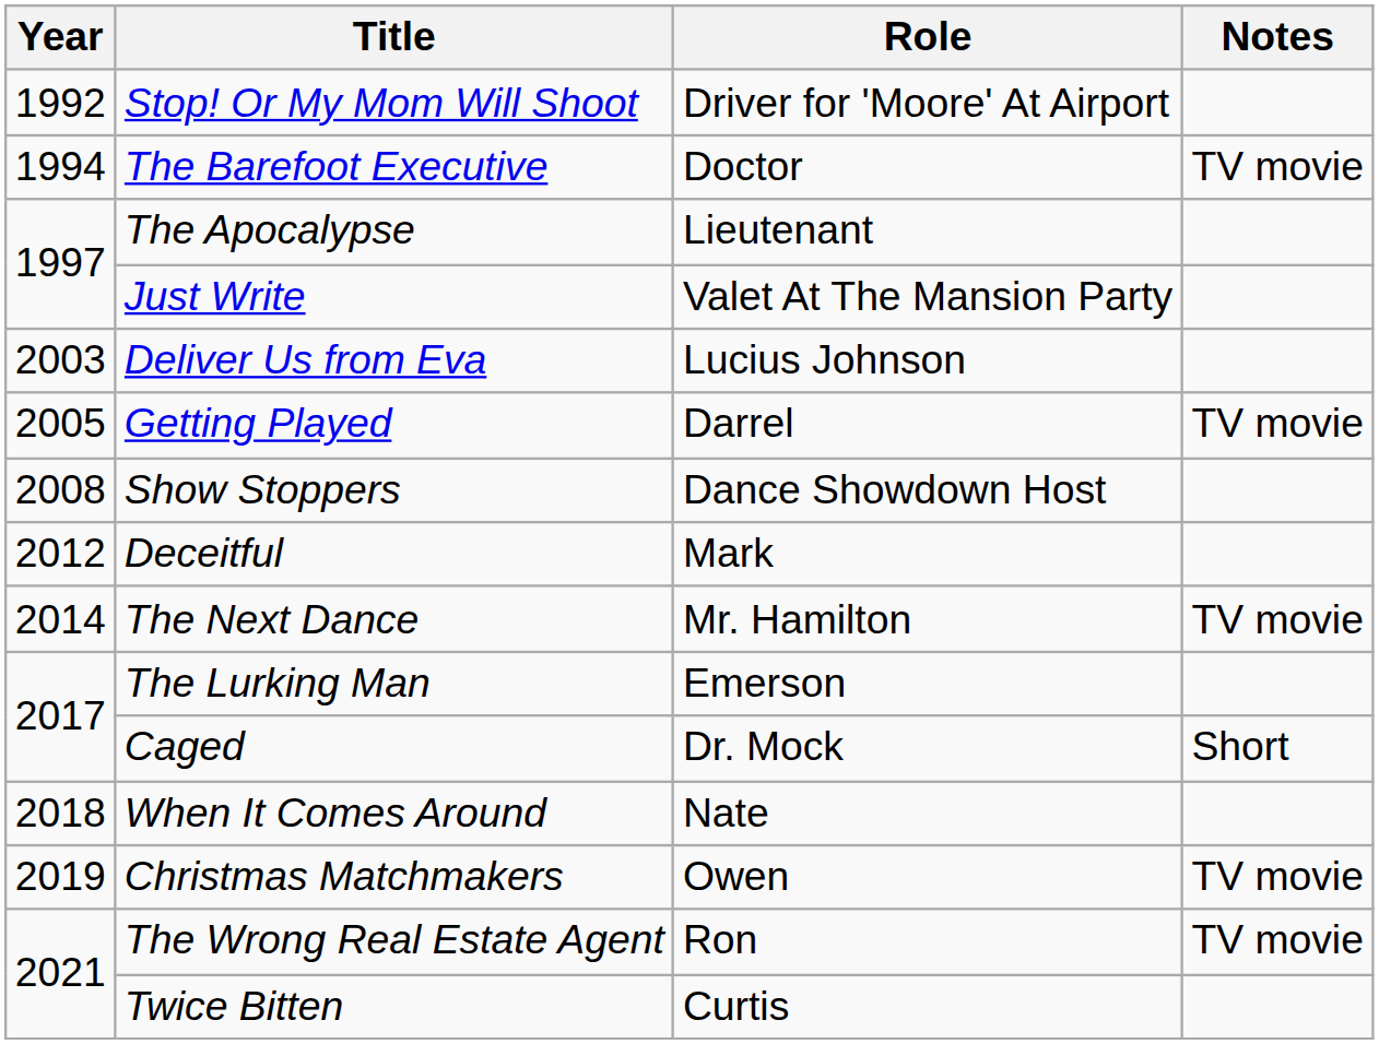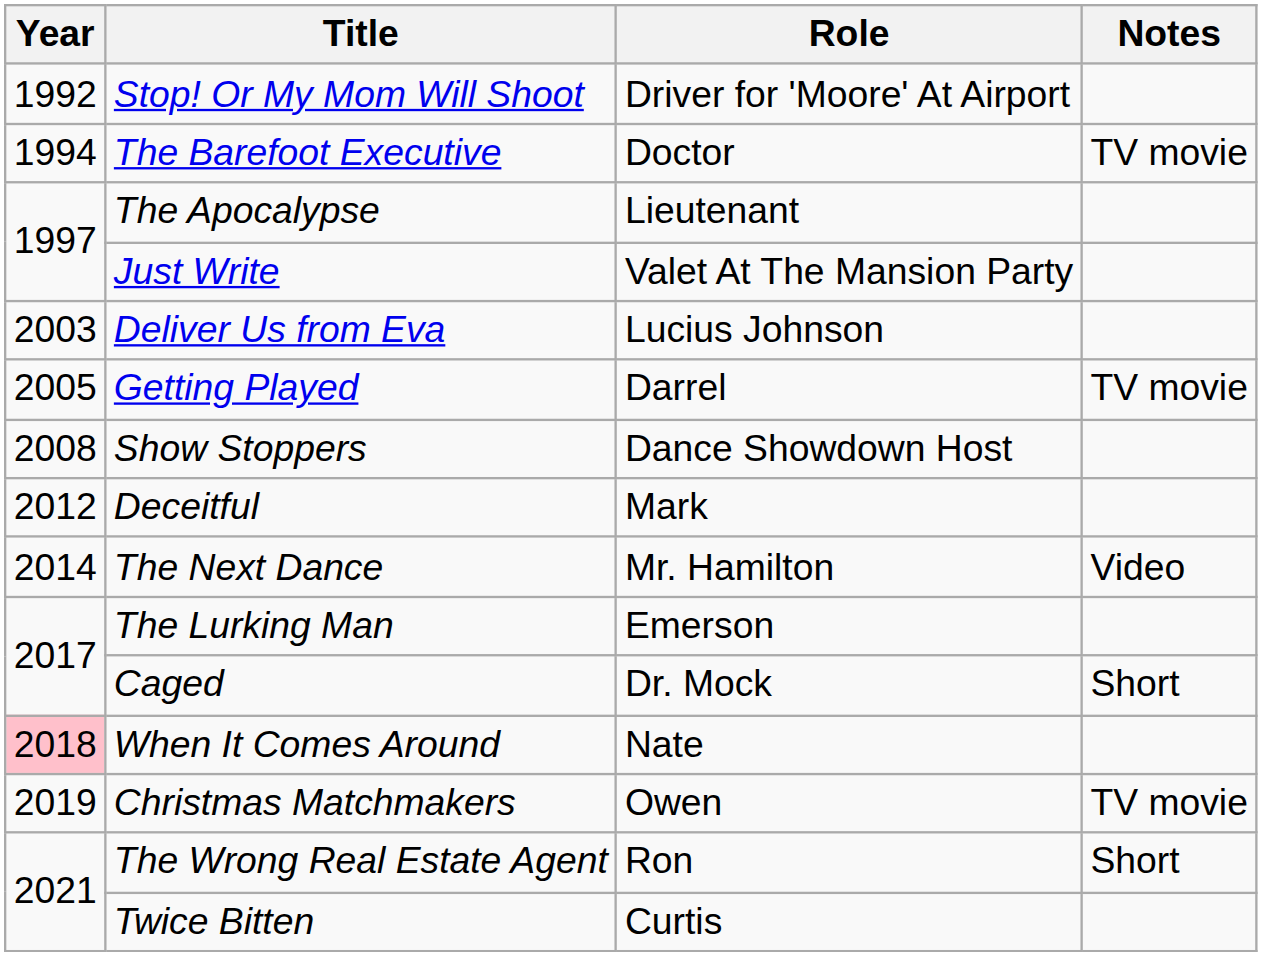 <table class="wikitable plainrowheaders sortable" style="margin-right: 0;">
 <tr>
 <th scope="col">Year</th>
 <th scope="col">Title</th>
 <th scope="col">Role</th>
 <th scope="col" class="unsortable">Notes</th>
 </tr>
 <tr>
 <td>1992</td>
 <td><em><a href='#'>Stop! Or My Mom Will Shoot</a></em></td>
 <td>Driver for 'Moore' At Airport</td>
 <td></td>
 </tr>
 <tr>
 <td>1994</td>
 <td><em><a href='#'>The Barefoot Executive</a></em></td>
 <td>Doctor</td>
 <td>TV movie</td>
 </tr>
 <tr>
 <td rowspan=2>1997</td>
 <td><em>The Apocalypse</em></td>
 <td>Lieutenant</td>
 <td></td>
 </tr>
 <tr>
 <td><em><a href='#'>Just Write</a></em></td>
 <td>Valet At The Mansion Party</td>
 <td></td>
 </tr>
 <tr>
 <td>2003</td>
 <td><em><a href='#'>Deliver Us from Eva</a></em></td>
 <td>Lucius Johnson</td>
 <td></td>
 </tr>
 <tr>
 <td>2005</td>
 <td><em><a href='#'>Getting Played</a></em></td>
 <td>Darrel</td>
 <td>TV movie</td>
 </tr>
 <tr>
 <td>2008</td>
 <td><em>Show Stoppers</em></td>
 <td>Dance Showdown Host</td>
 <td></td>
 </tr>
 <tr>
 <td>2012</td>
 <td><em>Deceitful</em></td>
 <td>Mark</td>
 <td></td>
 </tr>
 <tr>
 <td>2014</td>
 <td><em>The Next Dance</em></td>
 <td>Mr. Hamilton</td>
-<td>TV movie</td>
+<td>Video</td>
 </tr>
 <tr>
 <td rowspan=2>2017</td>
 <td><em>The Lurking Man</em></td>
 <td>Emerson</td>
 <td></td>
 </tr>
 <tr>
 <td><em>Caged</em></td>
 <td>Dr. Mock</td>
 <td>Short</td>
 </tr>
 <tr>
-<td>2018</td>
+<td style="background: pink;">2018</td>
 <td><em>When It Comes Around</em></td>
 <td>Nate</td>
 <td></td>
 </tr>
 <tr>
 <td>2019</td>
 <td><em>Christmas Matchmakers</em></td>
 <td>Owen</td>
 <td>TV movie</td>
 </tr>
 <tr>
 <td rowspan=2>2021</td>
 <td><em>The Wrong Real Estate Agent</em></td>
 <td>Ron</td>
-<td>TV movie</td>
+<td>Short</td>
 </tr>
 <tr>
 <td><em>Twice Bitten</em></td>
 <td>Curtis</td>
 <td></td>
 </tr>
 </table>
